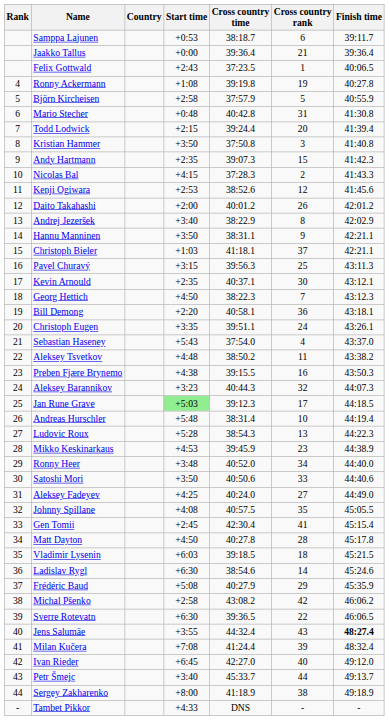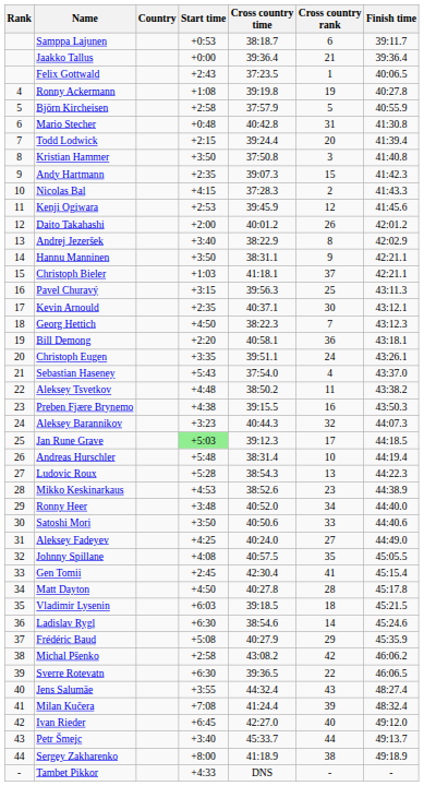 <table class="wikitable sortable" style="text-align:center">
 <tr>
 <th>Rank</th>
 <th>Name</th>
 <th>Country</th>
 <th>Start time</th>
 <th>Cross country<br> time</th>
 <th>Cross country <br>rank</th>
 <th>Finish time</th>
 </tr>
 <tr>
 <td></td>
 <td align=left><a href='#'>Samppa Lajunen</a></td>
 <td align=left></td>
 <td>+0:53</td>
 <td>38:18.7</td>
 <td>6</td>
 <td>39:11.7</td>
 </tr>
 <tr>
 <td></td>
 <td align=left><a href='#'>Jaakko Tallus</a></td>
 <td align=left></td>
 <td>+0:00</td>
 <td>39:36.4</td>
 <td>21</td>
 <td>39:36.4</td>
 </tr>
 <tr>
 <td></td>
 <td align=left><a href='#'>Felix Gottwald</a></td>
 <td align=left></td>
 <td>+2:43</td>
 <td>37:23.5</td>
 <td>1</td>
 <td>40:06.5</td>
 </tr>
 <tr>
 <td>4</td>
 <td align=left><a href='#'>Ronny Ackermann</a></td>
 <td align=left></td>
 <td>+1:08</td>
 <td>39:19.8</td>
 <td>19</td>
 <td>40:27.8</td>
 </tr>
 <tr>
 <td>5</td>
 <td align=left><a href='#'>Björn Kircheisen</a></td>
 <td align=left></td>
 <td>+2:58</td>
 <td>37:57.9</td>
 <td>5</td>
 <td>40:55.9</td>
 </tr>
 <tr>
 <td>6</td>
 <td align=left><a href='#'>Mario Stecher</a></td>
 <td align=left></td>
 <td>+0:48</td>
 <td>40:42.8</td>
 <td>31</td>
 <td>41:30.8</td>
 </tr>
 <tr>
 <td>7</td>
 <td align=left><a href='#'>Todd Lodwick</a></td>
 <td align=left></td>
 <td>+2:15</td>
 <td>39:24.4</td>
 <td>20</td>
 <td>41:39.4</td>
 </tr>
 <tr>
 <td>8</td>
 <td align=left><a href='#'>Kristian Hammer</a></td>
 <td align=left></td>
 <td>+3:50</td>
 <td>37:50.8</td>
 <td>3</td>
 <td>41:40.8</td>
 </tr>
 <tr>
 <td>9</td>
 <td align=left><a href='#'>Andy Hartmann</a></td>
 <td align=left></td>
 <td>+2:35</td>
 <td>39:07.3</td>
 <td>15</td>
 <td>41:42.3</td>
 </tr>
 <tr>
 <td>10</td>
 <td align=left><a href='#'>Nicolas Bal</a></td>
 <td align=left></td>
 <td>+4:15</td>
 <td>37:28.3</td>
 <td>2</td>
 <td>41:43.3</td>
 </tr>
 <tr>
 <td>11</td>
 <td align=left><a href='#'>Kenji Ogiwara</a></td>
 <td align=left></td>
 <td>+2:53</td>
-<td>38:52.6</td>
+<td>39:45.9</td>
 <td>12</td>
 <td>41:45.6</td>
 </tr>
 <tr>
 <td>12</td>
 <td align=left><a href='#'>Daito Takahashi</a></td>
 <td align=left></td>
 <td>+2:00</td>
 <td>40:01.2</td>
 <td>26</td>
 <td>42:01.2</td>
 </tr>
 <tr>
 <td>13</td>
 <td align=left><a href='#'>Andrej Jezeršek</a></td>
 <td align=left></td>
 <td>+3:40</td>
 <td>38:22.9</td>
 <td>8</td>
 <td>42:02.9</td>
 </tr>
 <tr>
 <td>14</td>
 <td align=left><a href='#'>Hannu Manninen</a></td>
 <td align=left></td>
 <td>+3:50</td>
 <td>38:31.1</td>
 <td>9</td>
 <td>42:21.1</td>
 </tr>
 <tr>
 <td>15</td>
 <td align=left><a href='#'>Christoph Bieler</a></td>
 <td align=left></td>
 <td>+1:03</td>
 <td>41:18.1</td>
 <td>37</td>
 <td>42:21.1</td>
 </tr>
 <tr>
 <td>16</td>
 <td align=left><a href='#'>Pavel Churavý</a></td>
 <td align=left></td>
 <td>+3:15</td>
 <td>39:56.3</td>
 <td>25</td>
 <td>43:11.3</td>
 </tr>
 <tr>
 <td>17</td>
 <td align=left><a href='#'>Kevin Arnould</a></td>
 <td align=left></td>
 <td>+2:35</td>
 <td>40:37.1</td>
 <td>30</td>
 <td>43:12.1</td>
 </tr>
 <tr>
 <td>18</td>
 <td align=left><a href='#'>Georg Hettich</a></td>
 <td align=left></td>
 <td>+4:50</td>
 <td>38:22.3</td>
 <td>7</td>
 <td>43:12.3</td>
 </tr>
 <tr>
 <td>19</td>
 <td align=left><a href='#'>Bill Demong</a></td>
 <td align=left></td>
 <td>+2:20</td>
 <td>40:58.1</td>
 <td>36</td>
 <td>43:18.1</td>
 </tr>
 <tr>
 <td>20</td>
 <td align=left><a href='#'>Christoph Eugen</a></td>
 <td align=left></td>
 <td>+3:35</td>
 <td>39:51.1</td>
 <td>24</td>
 <td>43:26.1</td>
 </tr>
 <tr>
 <td>21</td>
 <td align=left><a href='#'>Sebastian Haseney</a></td>
 <td align=left></td>
 <td>+5:43</td>
 <td>37:54.0</td>
 <td>4</td>
 <td>43:37.0</td>
 </tr>
 <tr>
 <td>22</td>
 <td align=left><a href='#'>Aleksey Tsvetkov</a></td>
 <td align=left></td>
 <td>+4:48</td>
 <td>38:50.2</td>
 <td>11</td>
 <td>43:38.2</td>
 </tr>
 <tr>
 <td>23</td>
 <td align=left><a href='#'>Preben Fjære Brynemo</a></td>
 <td align=left></td>
 <td>+4:38</td>
 <td>39:15.5</td>
 <td>16</td>
 <td>43:50.3</td>
 </tr>
 <tr>
 <td>24</td>
 <td align=left><a href='#'>Aleksey Barannikov</a></td>
 <td align=left></td>
 <td>+3:23</td>
 <td>40:44.3</td>
 <td>32</td>
 <td>44:07.3</td>
 </tr>
 <tr>
 <td>25</td>
 <td align=left><a href='#'>Jan Rune Grave</a></td>
 <td align=left></td>
 <td style="background: lightgreen;">+5:03</td>
 <td>39:12.3</td>
 <td>17</td>
 <td>44:18.5</td>
 </tr>
 <tr>
 <td>26</td>
 <td align=left><a href='#'>Andreas Hurschler</a></td>
 <td align=left></td>
 <td>+5:48</td>
 <td>38:31.4</td>
 <td>10</td>
 <td>44:19.4</td>
 </tr>
 <tr>
 <td>27</td>
 <td align=left><a href='#'>Ludovic Roux</a></td>
 <td align=left></td>
 <td>+5:28</td>
 <td>38:54.3</td>
 <td>13</td>
 <td>44:22.3</td>
 </tr>
 <tr>
 <td>28</td>
 <td align=left><a href='#'>Mikko Keskinarkaus</a></td>
 <td align=left></td>
 <td>+4:53</td>
-<td>39:45.9</td>
+<td>38:52.6</td>
 <td>23</td>
 <td>44:38.9</td>
 </tr>
 <tr>
 <td>29</td>
 <td align=left><a href='#'>Ronny Heer</a></td>
 <td align=left></td>
 <td>+3:48</td>
 <td>40:52.0</td>
 <td>34</td>
 <td>44:40.0</td>
 </tr>
 <tr>
 <td>30</td>
 <td align=left><a href='#'>Satoshi Mori</a></td>
 <td align=left></td>
 <td>+3:50</td>
 <td>40:50.6</td>
 <td>33</td>
 <td>44:40.6</td>
 </tr>
 <tr>
 <td>31</td>
 <td align=left><a href='#'>Aleksey Fadeyev</a></td>
 <td align=left></td>
 <td>+4:25</td>
 <td>40:24.0</td>
 <td>27</td>
 <td>44:49.0</td>
 </tr>
 <tr>
 <td>32</td>
 <td align=left><a href='#'>Johnny Spillane</a></td>
 <td align=left></td>
 <td>+4:08</td>
 <td>40:57.5</td>
 <td>35</td>
 <td>45:05.5</td>
 </tr>
 <tr>
 <td>33</td>
 <td align=left><a href='#'>Gen Tomii</a></td>
 <td align=left></td>
 <td>+2:45</td>
 <td>42:30.4</td>
 <td>41</td>
 <td>45:15.4</td>
 </tr>
 <tr>
 <td>34</td>
 <td align=left><a href='#'>Matt Dayton</a></td>
 <td align=left></td>
 <td>+4:50</td>
 <td>40:27.8</td>
 <td>28</td>
 <td>45:17.8</td>
 </tr>
 <tr>
 <td>35</td>
 <td align=left><a href='#'>Vladimir Lysenin</a></td>
 <td align=left></td>
 <td>+6:03</td>
 <td>39:18.5</td>
 <td>18</td>
 <td>45:21.5</td>
 </tr>
 <tr>
 <td>36</td>
 <td align=left><a href='#'>Ladislav Rygl</a></td>
 <td align=left></td>
 <td>+6:30</td>
 <td>38:54.6</td>
 <td>14</td>
 <td>45:24.6</td>
 </tr>
 <tr>
 <td>37</td>
 <td align=left><a href='#'>Frédéric Baud</a></td>
 <td align=left></td>
 <td>+5:08</td>
 <td>40:27.9</td>
 <td>29</td>
 <td>45:35.9</td>
 </tr>
 <tr>
 <td>38</td>
 <td align=left><a href='#'>Michal Pšenko</a></td>
 <td align=left></td>
 <td>+2:58</td>
 <td>43:08.2</td>
 <td>42</td>
 <td>46:06.2</td>
 </tr>
 <tr>
 <td>39</td>
 <td align=left><a href='#'>Sverre Rotevatn</a></td>
 <td align=left></td>
 <td>+6:30</td>
 <td>39:36.5</td>
 <td>22</td>
 <td>46:06.5</td>
 </tr>
 <tr>
 <td>40</td>
 <td align=left><a href='#'>Jens Salumäe</a></td>
 <td align=left></td>
 <td>+3:55</td>
 <td>44:32.4</td>
 <td>43</td>
-<td><strong>48:27.4</strong></td>
+<td>48:27.4</td>
 </tr>
 <tr>
 <td>41</td>
 <td align=left><a href='#'>Milan Kučera</a></td>
 <td align=left></td>
 <td>+7:08</td>
 <td>41:24.4</td>
 <td>39</td>
 <td>48:32.4</td>
 </tr>
 <tr>
 <td>42</td>
 <td align=left><a href='#'>Ivan Rieder</a></td>
 <td align=left></td>
 <td>+6:45</td>
 <td>42:27.0</td>
 <td>40</td>
 <td>49:12.0</td>
 </tr>
 <tr>
 <td>43</td>
 <td align=left><a href='#'>Petr Šmejc</a></td>
 <td align=left></td>
 <td>+3:40</td>
 <td>45:33.7</td>
 <td>44</td>
 <td>49:13.7</td>
 </tr>
 <tr>
 <td>44</td>
 <td align=left><a href='#'>Sergey Zakharenko</a></td>
 <td align=left></td>
 <td>+8:00</td>
 <td>41:18.9</td>
 <td>38</td>
 <td>49:18.9</td>
 </tr>
 <tr>
 <td>-</td>
 <td align=left><a href='#'>Tambet Pikkor</a></td>
 <td align=left></td>
 <td>+4:33</td>
 <td>DNS</td>
 <td>-</td>
 <td>-</td>
 </tr>
 </table>
